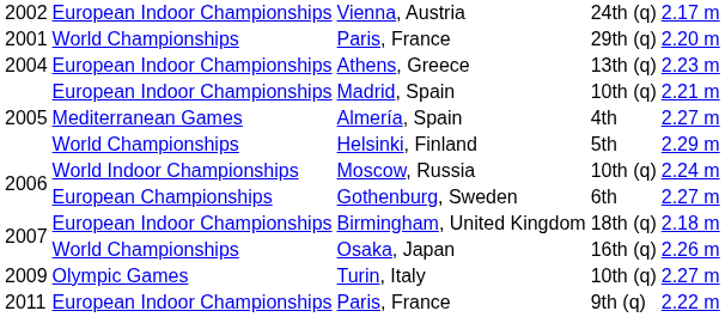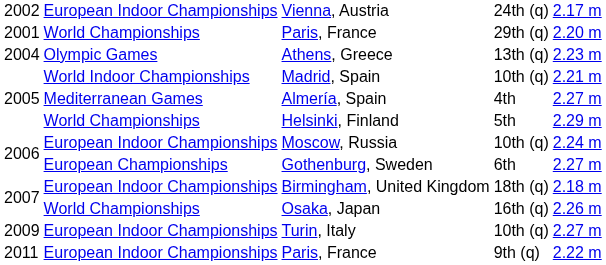 <table>
 <tr>
 <td>2002</td>
 <td><a href='#'>European Indoor Championships</a></td>
 <td><a href='#'>Vienna</a>, Austria</td>
 <td>24th (q)</td>
 <td><a href='#'>2.17 m</a></td>
 </tr>
 <tr>
 <td>2001</td>
 <td><a href='#'>World Championships</a></td>
 <td><a href='#'>Paris</a>, France</td>
 <td>29th (q)</td>
 <td><a href='#'>2.20 m</a></td>
 </tr>
 <tr>
 <td>2004</td>
-<td><a href='#'>European Indoor Championships</a></td>
+<td><a href='#'>Olympic Games</a></td>
 <td><a href='#'>Athens</a>, Greece</td>
 <td>13th (q)</td>
 <td><a href='#'>2.23 m</a></td>
 </tr>
 <tr>
 <td rowspan=3>2005</td>
-<td><a href='#'>European Indoor Championships</a></td>
+<td><a href='#'>World Indoor Championships</a></td>
 <td><a href='#'>Madrid</a>, Spain</td>
 <td>10th (q)</td>
 <td><a href='#'>2.21 m</a></td>
 </tr>
 <tr>
 <td><a href='#'>Mediterranean Games</a></td>
 <td><a href='#'>Almería</a>, Spain</td>
 <td>4th</td>
 <td><a href='#'>2.27 m</a></td>
 </tr>
 <tr>
 <td><a href='#'>World Championships</a></td>
 <td><a href='#'>Helsinki</a>, Finland</td>
 <td>5th</td>
 <td><a href='#'>2.29 m</a></td>
 </tr>
 <tr>
 <td rowspan=2>2006</td>
-<td><a href='#'>World Indoor Championships</a></td>
+<td><a href='#'>European Indoor Championships</a></td>
 <td><a href='#'>Moscow</a>, Russia</td>
 <td>10th (q)</td>
 <td><a href='#'>2.24 m</a></td>
 </tr>
 <tr>
 <td><a href='#'>European Championships</a></td>
 <td><a href='#'>Gothenburg</a>, Sweden</td>
 <td>6th</td>
 <td><a href='#'>2.27 m</a></td>
 </tr>
 <tr>
 <td rowspan=2>2007</td>
 <td><a href='#'>European Indoor Championships</a></td>
 <td><a href='#'>Birmingham</a>, United Kingdom</td>
 <td>18th (q)</td>
 <td><a href='#'>2.18 m</a></td>
 </tr>
 <tr>
 <td><a href='#'>World Championships</a></td>
 <td><a href='#'>Osaka</a>, Japan</td>
 <td>16th (q)</td>
 <td><a href='#'>2.26 m</a></td>
 </tr>
 <tr>
 <td>2009</td>
-<td><a href='#'>Olympic Games</a></td>
+<td><a href='#'>European Indoor Championships</a></td>
 <td><a href='#'>Turin</a>, Italy</td>
 <td>10th (q)</td>
 <td><a href='#'>2.27 m</a></td>
 </tr>
 <tr>
 <td>2011</td>
 <td><a href='#'>European Indoor Championships</a></td>
 <td><a href='#'>Paris</a>, France</td>
 <td>9th (q)</td>
 <td><a href='#'>2.22 m</a></td>
 </tr>
 </table>
